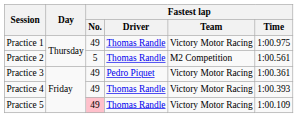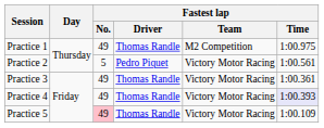 <table class="wikitable" style="font-size: 85%">
 <tr>
 <th rowspan="2">Session</th>
 <th rowspan="2">Day</th>
 <th colspan="4">Fastest lap</th>
 </tr>
 <tr>
 <th>No.</th>
 <th>Driver</th>
 <th>Team</th>
 <th>Time</th>
 </tr>
 <tr>
 <td>Practice 1</td>
 <td rowspan="2">Thursday</td>
 <td style="text-align:center;">49</td>
 <td> <a href='#'>Thomas Randle</a></td>
-<td>Victory Motor Racing</td>
+<td>M2 Competition</td>
 <td>1:00.975</td>
 </tr>
 <tr>
 <td>Practice 2</td>
 <td style="text-align:center;">5</td>
-<td> <a href='#'>Thomas Randle</a></td>
-<td>M2 Competition</td>
+<td> <a href='#'>Pedro Piquet</a></td>
+<td>Victory Motor Racing</td>
 <td>1:00.561</td>
 </tr>
 <tr>
 <td>Practice 3</td>
 <td rowspan="3">Friday</td>
 <td style="text-align:center;">49</td>
-<td> <a href='#'>Pedro Piquet</a></td>
+<td> <a href='#'>Thomas Randle</a></td>
 <td>Victory Motor Racing</td>
 <td>1:00.361</td>
 </tr>
 <tr>
 <td>Practice 4</td>
 <td style="text-align:center;">49</td>
 <td> <a href='#'>Thomas Randle</a></td>
 <td>Victory Motor Racing</td>
-<td>1:00.393</td>
+<td style="background: lavender;">1:00.393</td>
 </tr>
 <tr>
 <td>Practice 5</td>
 <td style="background: pink; text-align:center;">49</td>
 <td> <a href='#'>Thomas Randle</a></td>
 <td>Victory Motor Racing</td>
 <td>1:00.109</td>
 </tr>
 </table>
